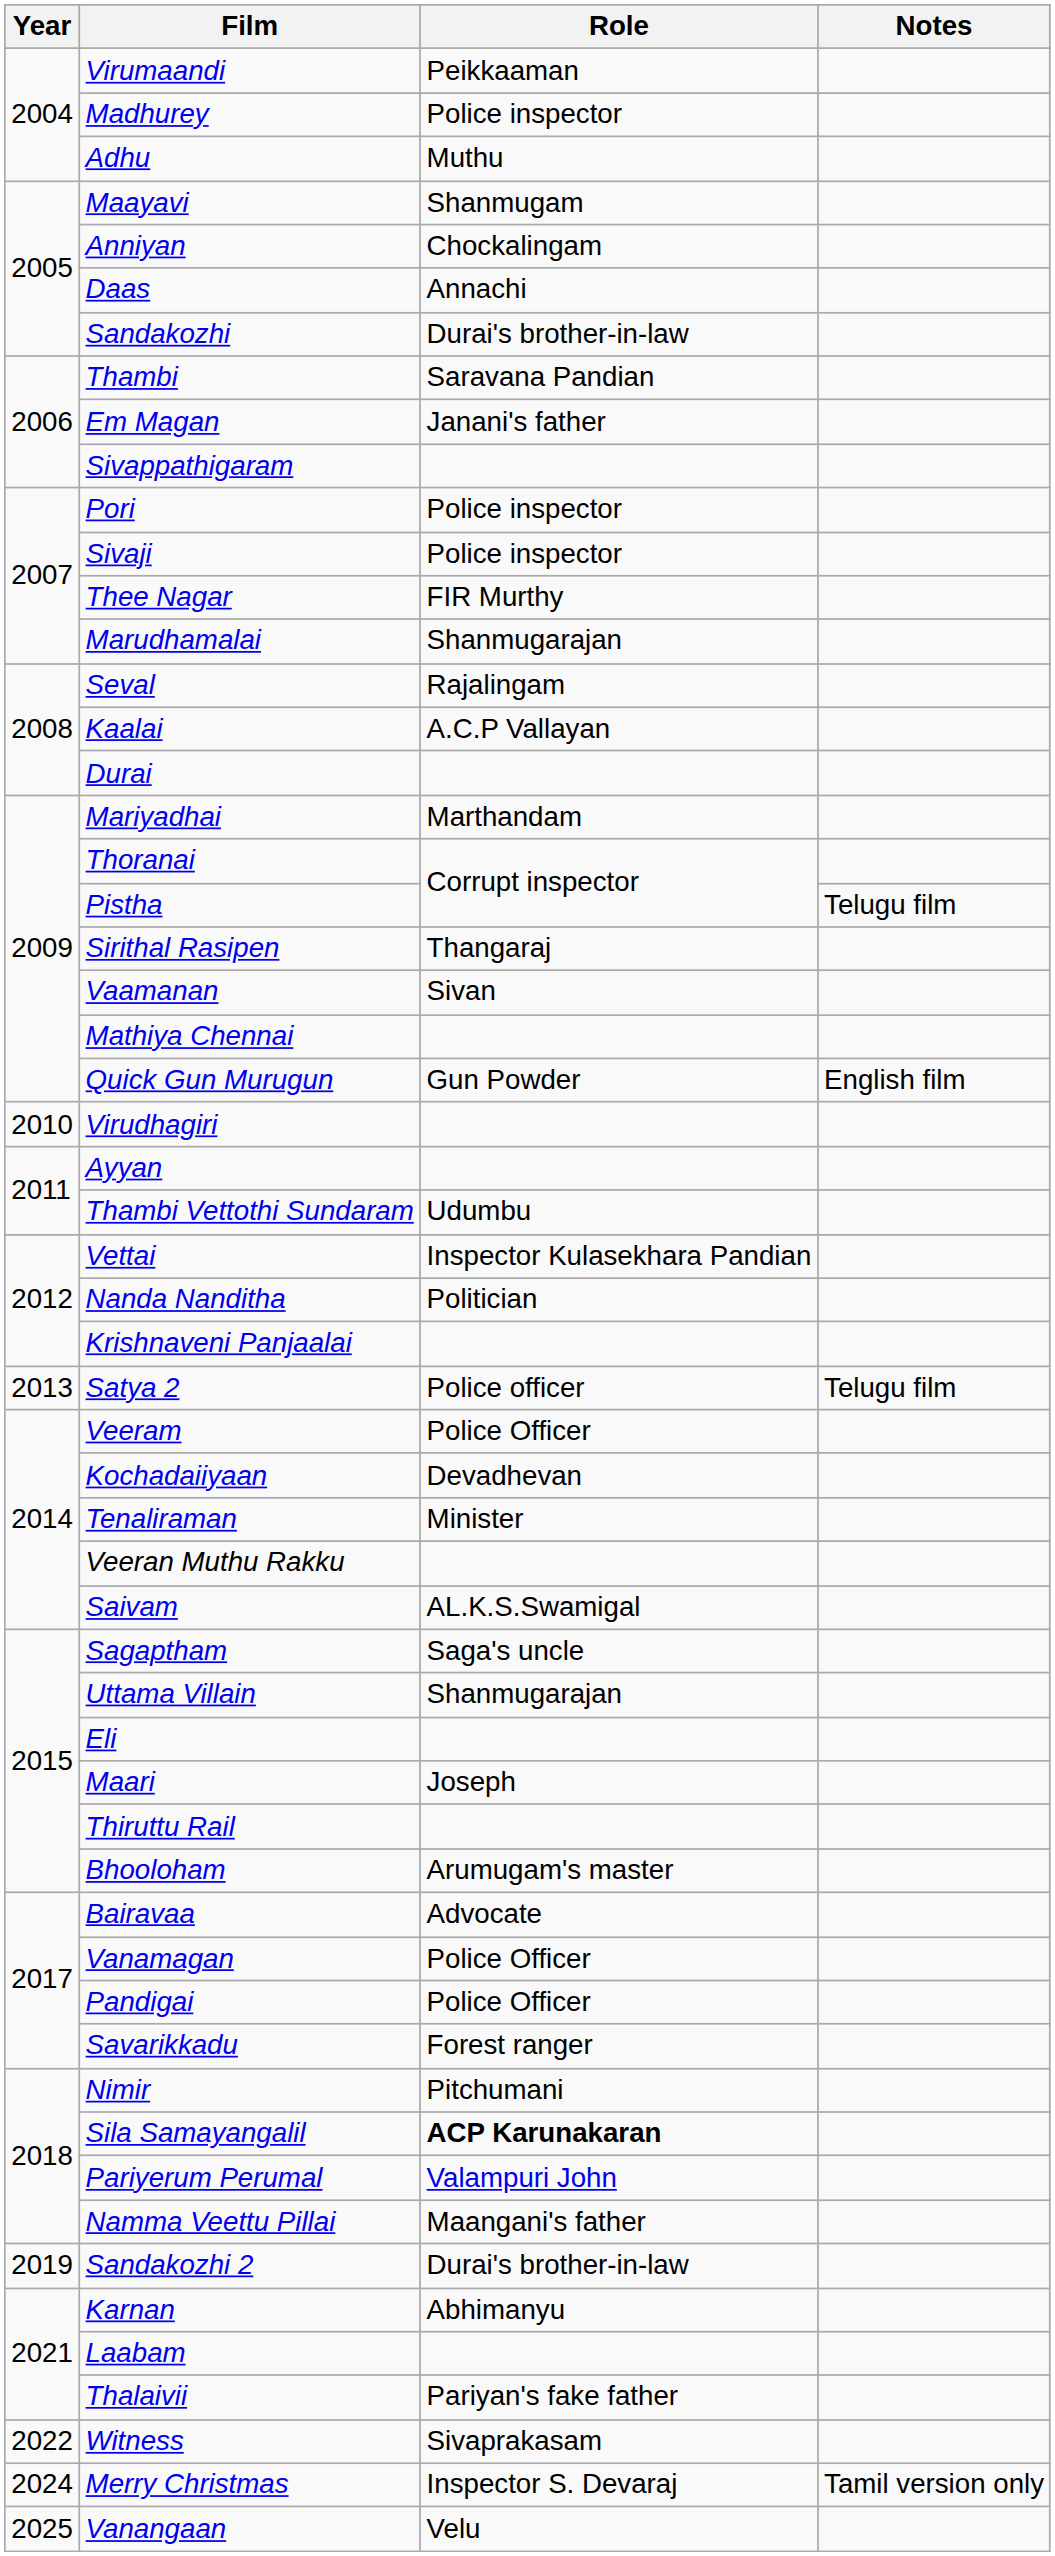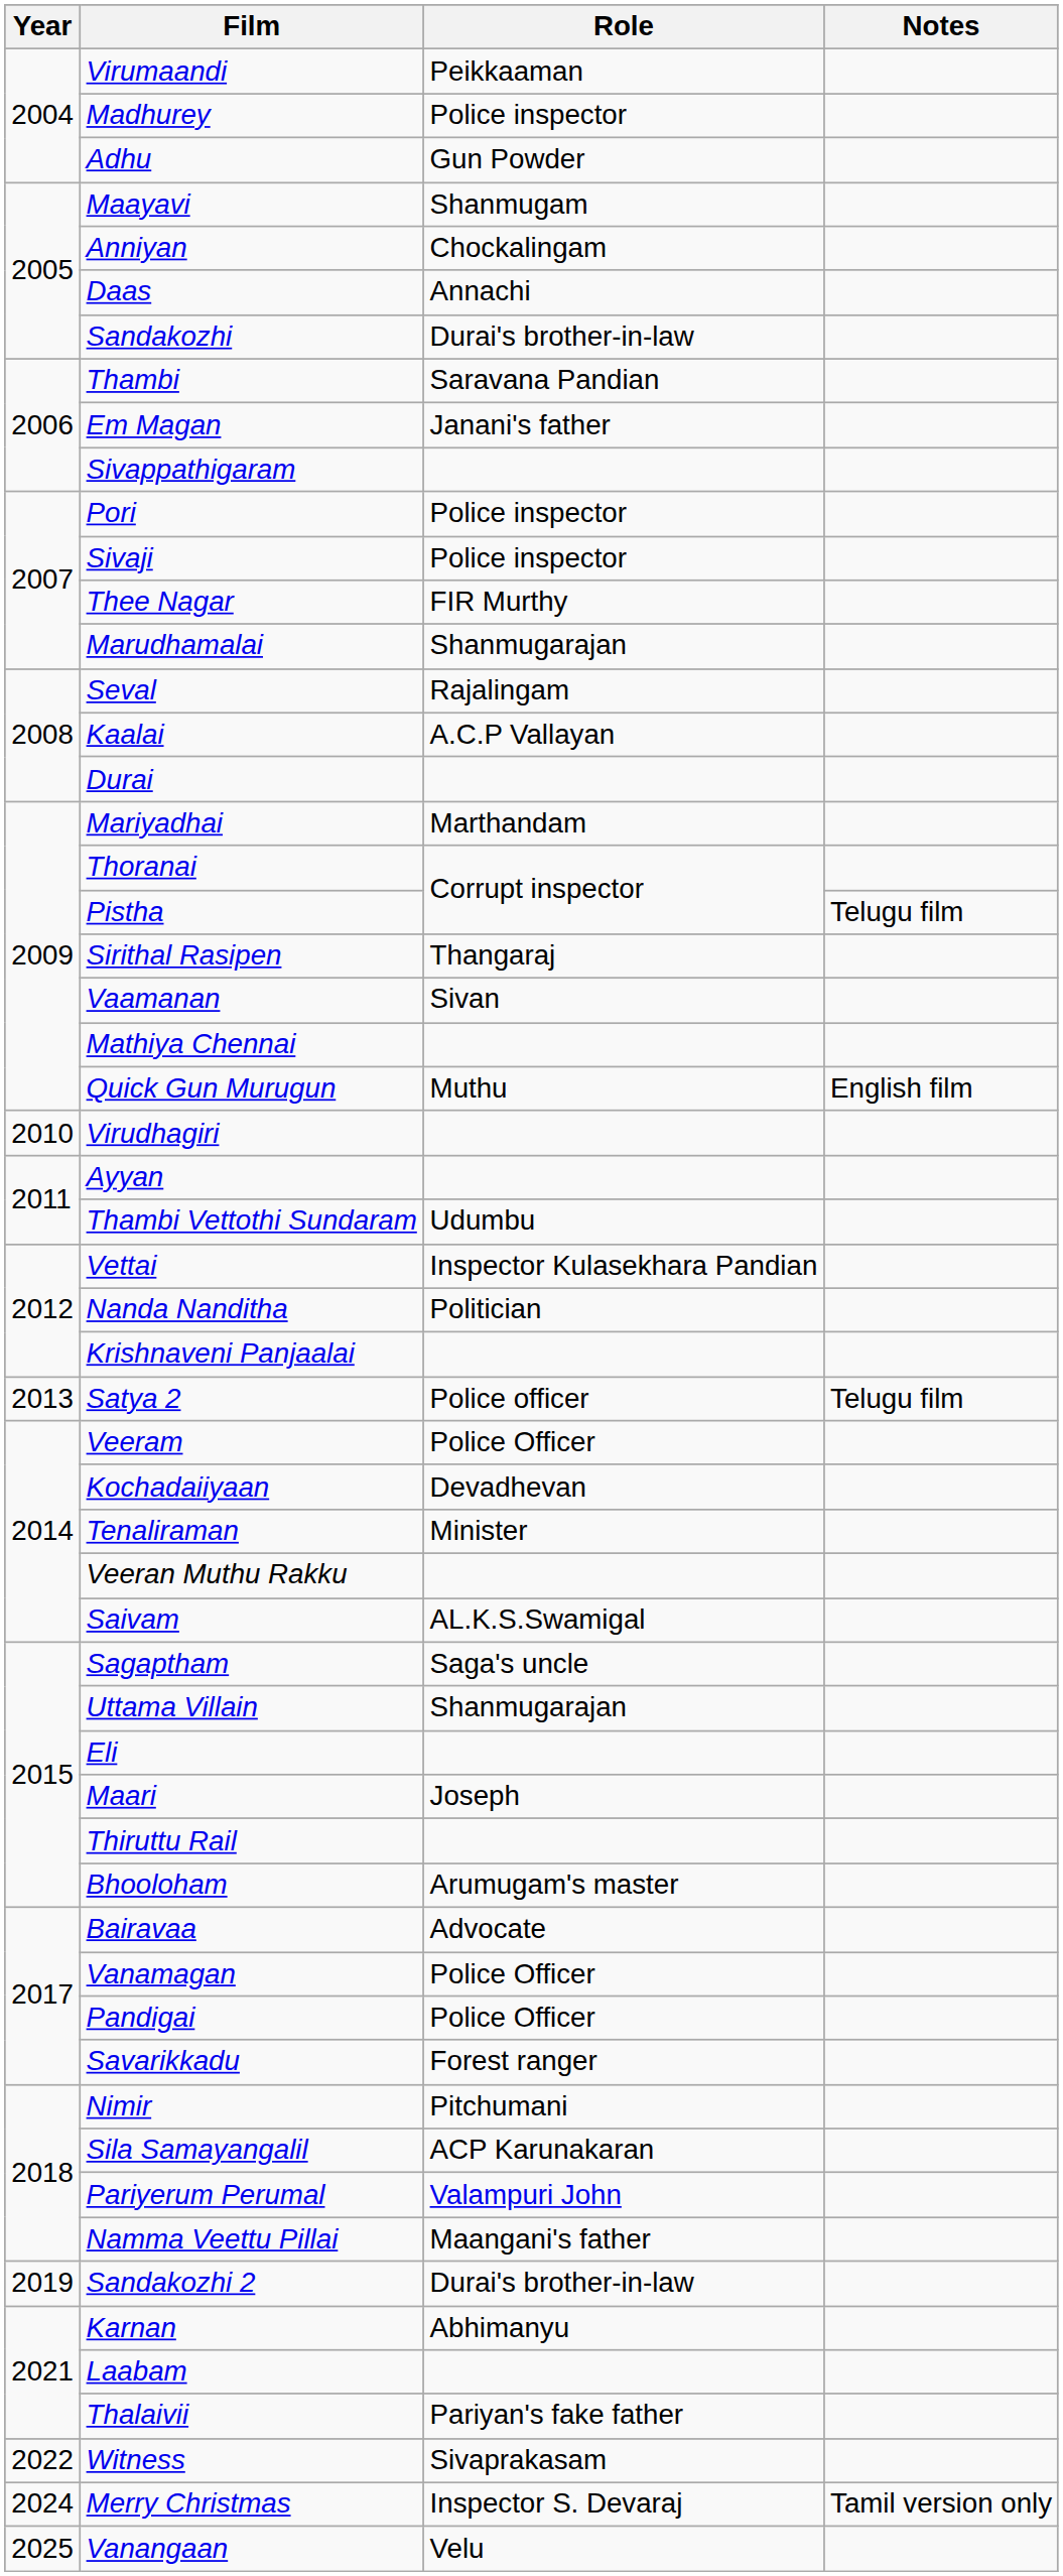 <table class="wikitable">
 <tr style="background:#ccc; text-align:center;">
 <th>Year</th>
 <th>Film</th>
 <th>Role</th>
 <th>Notes</th>
 </tr>
 <tr>
 <td rowspan="3">2004</td>
 <td><em><a href='#'>Virumaandi</a></em></td>
 <td>Peikkaaman</td>
 <td></td>
 </tr>
 <tr>
 <td><em><a href='#'>Madhurey</a></em></td>
 <td>Police inspector</td>
 <td></td>
 </tr>
 <tr>
 <td><em><a href='#'>Adhu</a></em></td>
-<td>Muthu</td>
+<td>Gun Powder</td>
 <td></td>
 </tr>
 <tr>
 <td rowspan="4">2005</td>
 <td><em><a href='#'>Maayavi</a></em></td>
 <td>Shanmugam</td>
 <td></td>
 </tr>
 <tr>
 <td><em><a href='#'>Anniyan</a></em></td>
 <td>Chockalingam</td>
 <td></td>
 </tr>
 <tr>
 <td><em><a href='#'>Daas</a></em></td>
 <td>Annachi</td>
 <td></td>
 </tr>
 <tr>
 <td><em><a href='#'>Sandakozhi</a></em></td>
 <td>Durai's brother-in-law</td>
 <td></td>
 </tr>
 <tr>
 <td rowspan="3">2006</td>
 <td><em><a href='#'>Thambi</a></em></td>
 <td>Saravana Pandian</td>
 <td></td>
 </tr>
 <tr>
 <td><em><a href='#'>Em Magan</a></em></td>
 <td>Janani's father</td>
 <td></td>
 </tr>
 <tr>
 <td><em><a href='#'>Sivappathigaram</a></em></td>
 <td></td>
 <td></td>
 </tr>
 <tr>
 <td rowspan="4">2007</td>
 <td><em><a href='#'>Pori</a></em></td>
 <td>Police inspector</td>
 <td></td>
 </tr>
 <tr>
 <td><em><a href='#'>Sivaji</a></em></td>
 <td>Police inspector</td>
 <td></td>
 </tr>
 <tr>
 <td><em><a href='#'>Thee Nagar</a></em></td>
 <td>FIR Murthy</td>
 <td></td>
 </tr>
 <tr>
 <td><em><a href='#'>Marudhamalai</a></em></td>
 <td>Shanmugarajan</td>
 <td></td>
 </tr>
 <tr>
 <td rowspan="3">2008</td>
 <td><em><a href='#'>Seval</a></em></td>
 <td>Rajalingam</td>
 <td></td>
 </tr>
 <tr>
 <td><em><a href='#'>Kaalai</a></em></td>
 <td>A.C.P Vallayan</td>
 <td></td>
 </tr>
 <tr>
 <td><em><a href='#'>Durai</a></em></td>
 <td></td>
 <td></td>
 </tr>
 <tr>
 <td rowspan="7">2009</td>
 <td><em><a href='#'>Mariyadhai</a></em></td>
 <td>Marthandam</td>
 <td></td>
 </tr>
 <tr>
 <td><em><a href='#'>Thoranai</a></em></td>
 <td rowspan="2">Corrupt inspector</td>
 <td></td>
 </tr>
 <tr>
 <td><em><a href='#'>Pistha</a></em></td>
 <td>Telugu film</td>
 </tr>
 <tr>
 <td><em><a href='#'>Sirithal Rasipen</a></em></td>
 <td>Thangaraj</td>
 <td></td>
 </tr>
 <tr>
 <td><em><a href='#'>Vaamanan</a></em></td>
 <td>Sivan</td>
 <td></td>
 </tr>
 <tr>
 <td><em><a href='#'>Mathiya Chennai</a></em></td>
 <td></td>
 <td></td>
 </tr>
 <tr>
 <td><em><a href='#'>Quick Gun Murugun</a></em></td>
-<td>Gun Powder</td>
+<td>Muthu</td>
 <td>English film</td>
 </tr>
 <tr>
 <td>2010</td>
 <td><em><a href='#'>Virudhagiri</a></em></td>
 <td></td>
 <td></td>
 </tr>
 <tr>
 <td rowspan="2">2011</td>
 <td><em><a href='#'>Ayyan</a></em></td>
 <td></td>
 <td></td>
 </tr>
 <tr>
 <td><em><a href='#'>Thambi Vettothi Sundaram</a></em></td>
 <td>Udumbu</td>
 <td></td>
 </tr>
 <tr>
 <td rowspan="3">2012</td>
 <td><em><a href='#'>Vettai</a></em></td>
 <td>Inspector Kulasekhara Pandian</td>
 <td></td>
 </tr>
 <tr>
 <td><em><a href='#'>Nanda Nanditha</a></em></td>
 <td>Politician</td>
 <td></td>
 </tr>
 <tr>
 <td><em><a href='#'>Krishnaveni Panjaalai</a></em></td>
 <td></td>
 <td></td>
 </tr>
 <tr>
 <td>2013</td>
 <td><em><a href='#'>Satya 2</a></em></td>
 <td>Police officer</td>
 <td>Telugu film</td>
 </tr>
 <tr>
 <td rowspan="5">2014</td>
 <td><em><a href='#'>Veeram</a></em></td>
 <td>Police Officer</td>
 <td></td>
 </tr>
 <tr>
 <td><em><a href='#'>Kochadaiiyaan</a></em></td>
 <td>Devadhevan</td>
 <td></td>
 </tr>
 <tr>
 <td><em><a href='#'>Tenaliraman</a></em></td>
 <td>Minister</td>
 <td></td>
 </tr>
 <tr>
 <td><em>Veeran Muthu Rakku</em></td>
 <td></td>
 <td></td>
 </tr>
 <tr>
 <td><em><a href='#'>Saivam</a></em></td>
 <td>AL.K.S.Swamigal</td>
 <td></td>
 </tr>
 <tr>
 <td rowspan="6">2015</td>
 <td><em><a href='#'>Sagaptham</a></em></td>
 <td>Saga's uncle</td>
 <td></td>
 </tr>
 <tr>
 <td><em><a href='#'>Uttama Villain</a></em></td>
 <td>Shanmugarajan</td>
 <td></td>
 </tr>
 <tr>
 <td><em><a href='#'>Eli</a></em></td>
 <td></td>
 <td></td>
 </tr>
 <tr>
 <td><em><a href='#'>Maari</a></em></td>
 <td>Joseph</td>
 <td></td>
 </tr>
 <tr>
 <td><em><a href='#'>Thiruttu Rail</a></em></td>
 <td></td>
 <td></td>
 </tr>
 <tr>
 <td><em><a href='#'>Bhooloham</a></em></td>
 <td>Arumugam's master</td>
 <td></td>
 </tr>
 <tr>
 <td rowspan="4">2017</td>
 <td><em><a href='#'>Bairavaa</a></em></td>
 <td>Advocate</td>
 <td></td>
 </tr>
 <tr>
 <td><em><a href='#'>Vanamagan</a></em></td>
 <td>Police Officer</td>
 <td></td>
 </tr>
 <tr>
 <td><em><a href='#'>Pandigai</a></em></td>
 <td>Police Officer</td>
 <td></td>
 </tr>
 <tr>
 <td><em><a href='#'>Savarikkadu</a></em></td>
 <td>Forest ranger</td>
 <td></td>
 </tr>
 <tr>
 <td rowspan="4">2018</td>
 <td><em><a href='#'>Nimir</a></em></td>
 <td>Pitchumani</td>
 <td></td>
 </tr>
 <tr>
 <td><em><a href='#'>Sila Samayangalil</a></em></td>
-<td><strong>ACP Karunakaran</strong></td>
+<td>ACP Karunakaran</td>
 <td></td>
 </tr>
 <tr>
 <td><em><a href='#'>Pariyerum Perumal</a></em></td>
 <td><a href='#'>Valampuri John</a></td>
 <td></td>
 </tr>
 <tr>
 <td><em><a href='#'>Namma Veettu Pillai</a></em></td>
 <td>Maangani's father</td>
 <td></td>
 </tr>
 <tr>
 <td rowspan="1">2019</td>
 <td><em><a href='#'>Sandakozhi 2</a></em></td>
 <td>Durai's brother-in-law</td>
 <td></td>
 </tr>
 <tr>
 <td rowspan="3">2021</td>
 <td><em><a href='#'>Karnan</a></em></td>
 <td>Abhimanyu</td>
 <td></td>
 </tr>
 <tr>
 <td><em><a href='#'>Laabam</a></em></td>
 <td></td>
 <td></td>
 </tr>
 <tr>
 <td><em><a href='#'>Thalaivii</a></em></td>
 <td>Pariyan's fake father</td>
 <td></td>
 </tr>
 <tr>
 <td>2022</td>
 <td><em><a href='#'>Witness</a></em></td>
 <td>Sivaprakasam</td>
 <td></td>
 </tr>
 <tr>
 <td>2024</td>
 <td><em><a href='#'>Merry Christmas</a></em></td>
 <td>Inspector S. Devaraj</td>
 <td>Tamil version only</td>
 </tr>
 <tr>
 <td>2025</td>
 <td><em><a href='#'>Vanangaan</a></em></td>
 <td>Velu</td>
 <td></td>
 </tr>
 </table>
